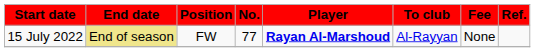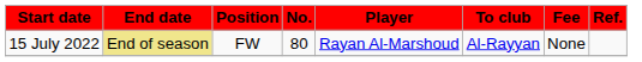 <table class="wikitable sortable">
 <tr>
 <th style="background:red; color:black;"><strong>Start date</strong></th>
 <th style="background:red; color:black;"><strong>End date</strong></th>
 <th style="background:red; color:black;"><strong>Position</strong></th>
 <th style="background:red; color:black;"><strong>No.</strong></th>
 <th style="background:red; color:black;"><strong>Player</strong></th>
 <th style="background:red; color:black;"><strong>To club</strong></th>
 <th style="background:red; color:black;"><strong>Fee</strong></th>
 <th style="background:red; color:black;"><strong>Ref.</strong></th>
 </tr>
 <tr>
 <td>15 July 2022</td>
 <td style="background: khaki;">End of season</td>
 <td style="text-align:center;">FW</td>
-<td style="text-align:center;">77</td>
-<td style="text-align:left;"><strong> <a href='#'>Rayan Al-Marshoud</a></strong></td>
+<td style="text-align:center;">80</td>
+<td style="text-align:left;"> <a href='#'>Rayan Al-Marshoud</a></td>
 <td style="text-align:left;"> <a href='#'>Al-Rayyan</a></td>
 <td>None</td>
 <td></td>
 </tr>
 <tr>
 </tr>
 </table>
